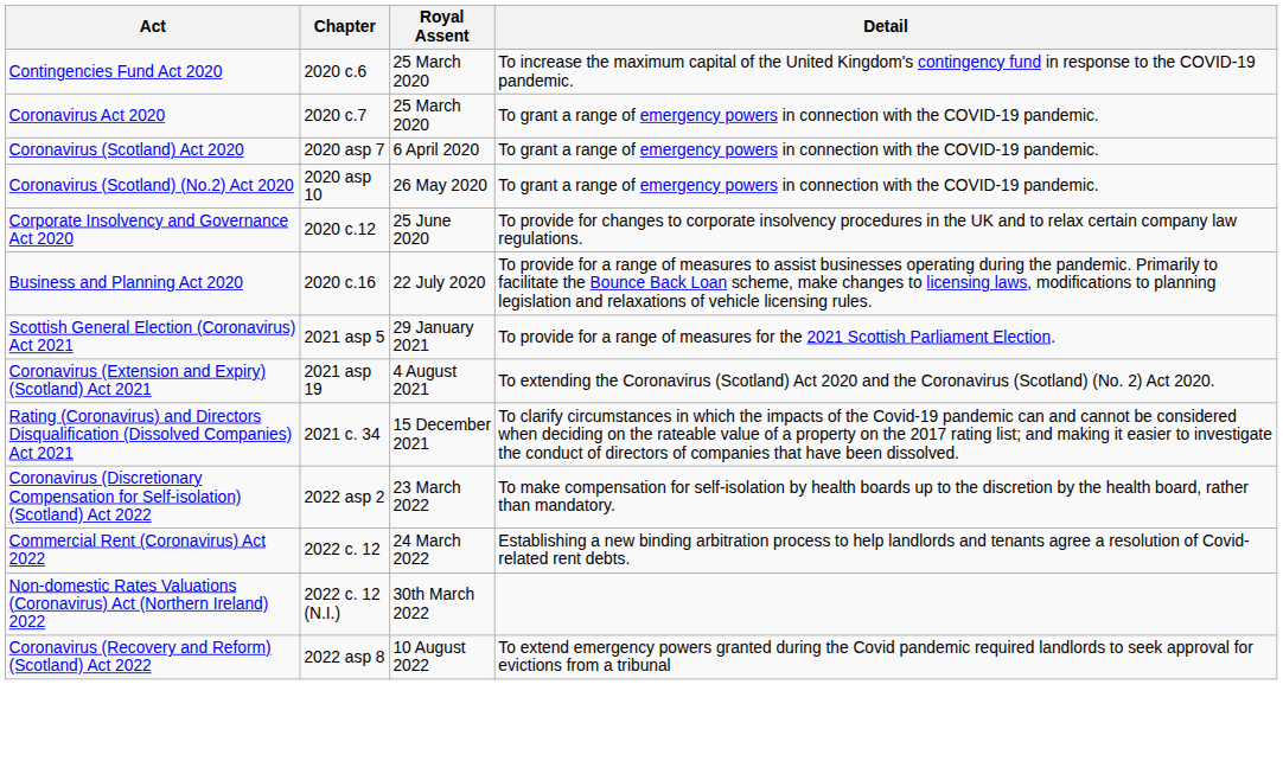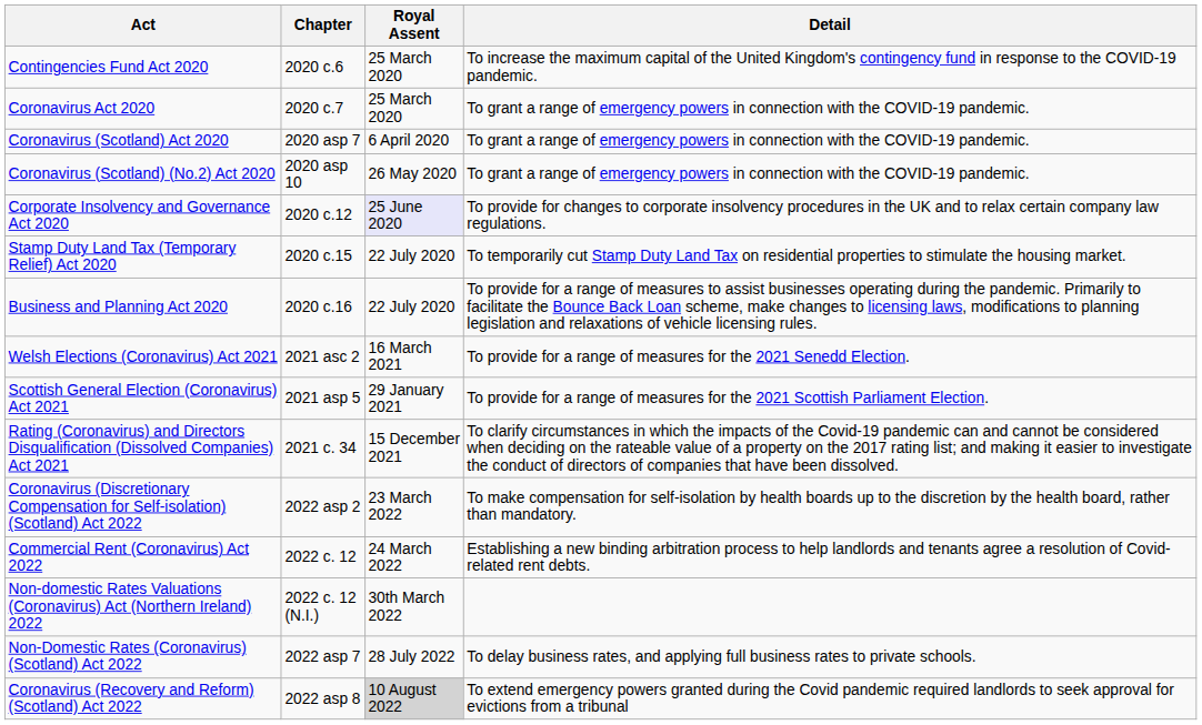 <table class="wikitable sortable">
 <tr>
 <th>Act</th>
 <th>Chapter</th>
 <th>Royal Assent</th>
 <th>Detail</th>
 </tr>
 <tr>
 <td><a href='#'>Contingencies Fund Act 2020</a></td>
 <td>2020 c.6</td>
 <td>25 March 2020</td>
 <td>To increase the maximum capital of the United Kingdom's <a href='#'>contingency fund</a> in response to the COVID-19 pandemic.</td>
 </tr>
 <tr>
 <td><a href='#'>Coronavirus Act 2020</a></td>
 <td>2020 c.7</td>
 <td>25 March 2020</td>
 <td>To grant a range of <a href='#'>emergency powers</a> in connection with the COVID-19 pandemic.</td>
 </tr>
 <tr>
 <td><a href='#'>Coronavirus (Scotland) Act 2020</a></td>
 <td>2020 asp 7</td>
 <td>6 April 2020</td>
 <td>To grant a range of <a href='#'>emergency powers</a> in connection with the COVID-19 pandemic.</td>
 </tr>
 <tr>
 <td><a href='#'>Coronavirus (Scotland) (No.2) Act 2020</a></td>
 <td>2020 asp 10</td>
 <td>26 May 2020</td>
 <td>To grant a range of <a href='#'>emergency powers</a> in connection with the COVID-19 pandemic.</td>
 </tr>
 <tr>
 <td><a href='#'>Corporate Insolvency and Governance Act 2020</a></td>
 <td>2020 c.12</td>
-<td>25 June 2020</td>
+<td style="background: lavender;">25 June 2020</td>
 <td>To provide for changes to corporate insolvency procedures in the UK and to relax certain company law regulations.</td>
+</tr>
+<tr>
+<td><a href='#'>Stamp Duty Land Tax (Temporary Relief) Act 2020</a></td>
+<td>2020 c.15</td>
+<td>22 July 2020</td>
+<td>To temporarily cut <a href='#'>Stamp Duty Land Tax</a> on residential properties to stimulate the housing market.</td>
 </tr>
 <tr>
 <td><a href='#'>Business and Planning Act 2020</a></td>
 <td>2020 c.16</td>
 <td>22 July 2020</td>
 <td>To provide for a range of measures to assist businesses operating during the pandemic. Primarily to facilitate the <a href='#'>Bounce Back Loan</a> scheme, make changes to <a href='#'>licensing laws</a>, modifications to planning legislation and relaxations of vehicle licensing rules.</td>
 </tr>
 <tr>
+<td><a href='#'>Welsh Elections (Coronavirus) Act 2021</a></td>
+<td>2021 asc 2</td>
+<td>16 March 2021</td>
+<td>To provide for a range of measures for the <a href='#'>2021 Senedd Election</a>.</td>
+</tr>
+<tr>
 <td><a href='#'>Scottish General Election (Coronavirus) Act 2021</a></td>
 <td>2021 asp 5</td>
 <td>29 January 2021</td>
 <td>To provide for a range of measures for the <a href='#'>2021 Scottish Parliament Election</a>.</td>
-</tr>
-<tr>
-<td><a href='#'>Coronavirus (Extension and Expiry) (Scotland) Act 2021</a></td>
-<td>2021 asp 19</td>
-<td>4 August 2021</td>
-<td>To extending the Coronavirus (Scotland) Act 2020 and the Coronavirus (Scotland) (No. 2) Act 2020.</td>
 </tr>
 <tr>
 <td><a href='#'>Rating (Coronavirus) and Directors Disqualification (Dissolved Companies) Act 2021</a></td>
 <td>2021 c. 34</td>
 <td>15 December 2021</td>
 <td>To clarify circumstances in which the impacts of the Covid-19 pandemic can and cannot be considered when deciding on the rateable value of a property on the 2017 rating list; and making it easier to investigate the conduct of directors of companies that have been dissolved.</td>
 </tr>
 <tr>
 <td><a href='#'>Coronavirus (Discretionary Compensation for Self-isolation) (Scotland) Act 2022</a></td>
 <td>2022 asp 2</td>
 <td>23 March 2022</td>
 <td>To make compensation for self-isolation by health boards up to the discretion by the health board, rather than mandatory.</td>
 </tr>
 <tr>
 <td><a href='#'>Commercial Rent (Coronavirus) Act 2022</a></td>
 <td>2022 c. 12</td>
 <td>24 March 2022</td>
 <td>Establishing a new binding arbitration process to help landlords and tenants agree a resolution of Covid-related rent debts.</td>
 </tr>
 <tr>
 <td><a href='#'>Non-domestic Rates Valuations (Coronavirus) Act (Northern Ireland) 2022</a></td>
 <td>2022 c. 12 (N.I.)</td>
 <td>30th March 2022</td>
 <td></td>
 </tr>
 <tr>
+<td><a href='#'>Non-Domestic Rates (Coronavirus) (Scotland) Act 2022</a></td>
+<td>2022 asp 7</td>
+<td>28 July 2022</td>
+<td>To delay business rates, and applying full business rates to private schools.</td>
+</tr>
+<tr>
 <td><a href='#'>Coronavirus (Recovery and Reform) (Scotland) Act 2022</a></td>
 <td>2022 asp 8</td>
-<td>10 August 2022</td>
+<td style="background: lightgrey;">10 August 2022</td>
 <td>To extend emergency powers granted during the Covid pandemic required landlords to seek approval for evictions from a tribunal</td>
 </tr>
 </table>
